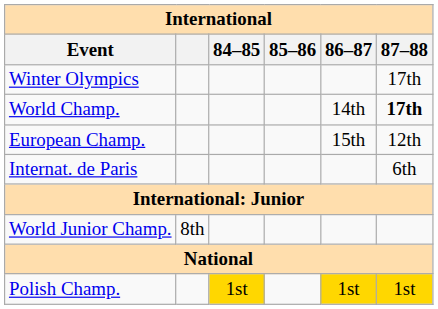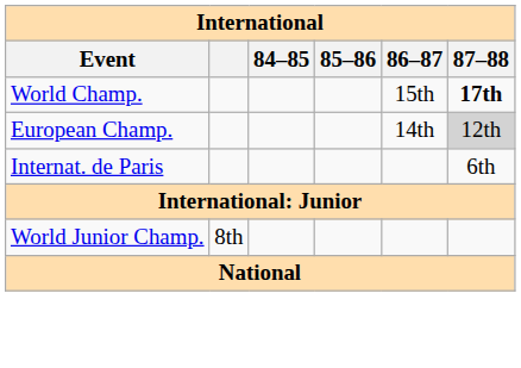 <table class="wikitable" style="text-align:center">
 <tr>
 <th style="background-color: #ffdead; " colspan=6 align=center>International</th>
 </tr>
 <tr>
 <th>Event</th>
 <th></th>
 <th>84–85</th>
 <th>85–86</th>
 <th>86–87</th>
 <th>87–88</th>
 </tr>
 <tr>
-<td align=left><a href='#'>Winter Olympics</a></td>
-<td></td>
-<td></td>
-<td></td>
-<td></td>
-<td>17th</td>
-</tr>
-<tr>
 <td align=left><a href='#'>World Champ.</a></td>
 <td></td>
 <td></td>
 <td></td>
-<td>14th</td>
+<td>15th</td>
 <td><strong>17th</strong></td>
 </tr>
 <tr>
 <td align=left><a href='#'>European Champ.</a></td>
 <td></td>
 <td></td>
 <td></td>
-<td>15th</td>
-<td>12th</td>
+<td>14th</td>
+<td style="background: lightgrey;">12th</td>
 </tr>
 <tr>
 <td align=left><a href='#'>Internat. de Paris</a></td>
 <td></td>
 <td></td>
 <td></td>
 <td></td>
 <td>6th</td>
 </tr>
 <tr>
 <th style="background-color: #ffdead; " colspan=6 align=center>International: Junior</th>
 </tr>
 <tr>
 <td align=left><a href='#'>World Junior Champ.</a></td>
 <td>8th</td>
 <td></td>
 <td></td>
 <td></td>
 <td></td>
 </tr>
 <tr>
 <th style="background-color: #ffdead; " colspan=6 align=center>National</th>
 </tr>
-<tr>
-<td align=left><a href='#'>Polish Champ.</a></td>
-<td></td>
-<td bgcolor=gold>1st</td>
-<td></td>
-<td bgcolor=gold>1st</td>
-<td bgcolor=gold>1st</td>
-</tr>
 </table>
